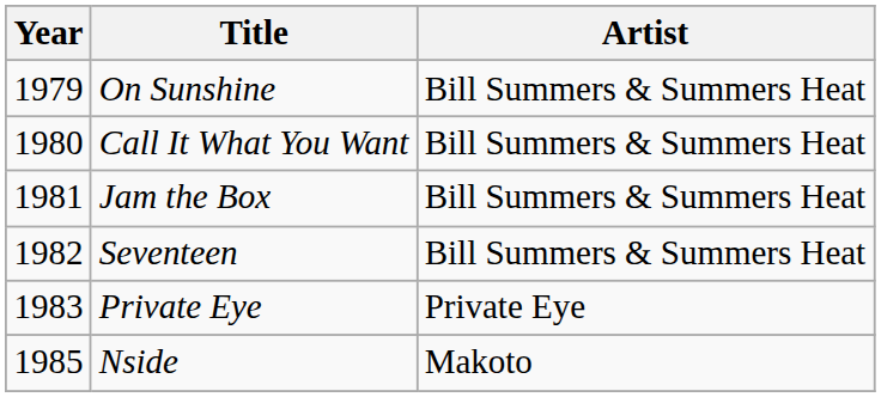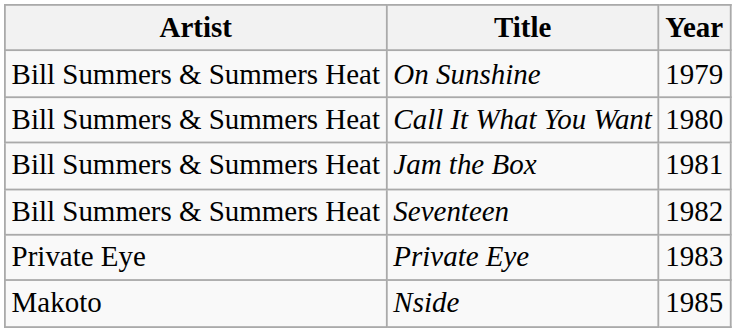 <table class="wikitable">
 <tr>
+<th align="left" valign="top">Artist</th>
+<th align="left" valign="top">Title</th>
 <th align="left" valign="top">Year</th>
-<th align="left" valign="top">Title</th>
-<th align="left" valign="top">Artist</th>
 </tr>
 <tr>
+<td align="left" valign="top">Bill Summers & Summers Heat</td>
+<td align="left" valign="top"><em>On Sunshine</em></td>
 <td align="left" valign="top">1979</td>
-<td align="left" valign="top"><em>On Sunshine</em></td>
-<td align="left" valign="top">Bill Summers & Summers Heat</td>
 </tr>
 <tr>
+<td align="left" valign="top">Bill Summers & Summers Heat</td>
+<td align="left" valign="top"><em>Call It What You Want</em></td>
 <td align="left" valign="top">1980</td>
-<td align="left" valign="top"><em>Call It What You Want</em></td>
-<td align="left" valign="top">Bill Summers & Summers Heat</td>
 </tr>
 <tr>
+<td align="left" valign="top">Bill Summers & Summers Heat</td>
+<td align="left" valign="top"><em>Jam the Box</em></td>
 <td align="left" valign="top">1981</td>
-<td align="left" valign="top"><em>Jam the Box</em></td>
-<td align="left" valign="top">Bill Summers & Summers Heat</td>
 </tr>
 <tr>
+<td align="left" valign="top">Bill Summers & Summers Heat</td>
+<td align="left" valign="top"><em>Seventeen</em></td>
 <td align="left" valign="top">1982</td>
-<td align="left" valign="top"><em>Seventeen</em></td>
-<td align="left" valign="top">Bill Summers & Summers Heat</td>
 </tr>
 <tr>
+<td align="left" valign="top">Private Eye</td>
+<td align="left" valign="top"><em>Private Eye</em></td>
 <td align="left" valign="top">1983</td>
-<td align="left" valign="top"><em>Private Eye</em></td>
-<td align="left" valign="top">Private Eye</td>
 </tr>
 <tr>
+<td align="left" valign="top">Makoto</td>
+<td align="left" valign="top"><em>Nside</em></td>
 <td align="left" valign="top">1985</td>
-<td align="left" valign="top"><em>Nside</em></td>
-<td align="left" valign="top">Makoto</td>
 </tr>
 </table>
